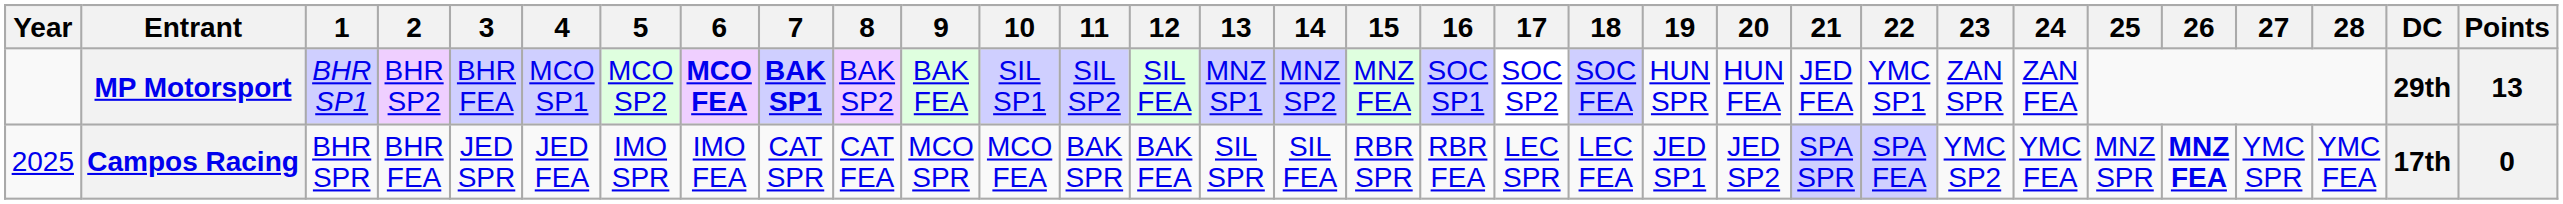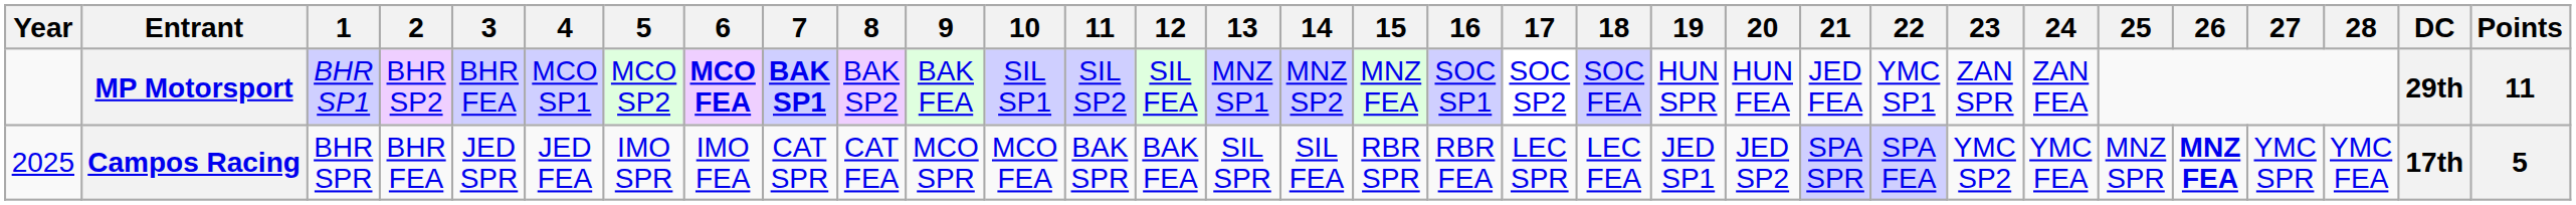 <table class="wikitable" style="text-align:center; font-size:85%">
 <tr>
 <th>Year</th>
 <th>Entrant</th>
 <th>1</th>
 <th>2</th>
 <th>3</th>
 <th>4</th>
 <th>5</th>
 <th>6</th>
 <th>7</th>
 <th>8</th>
 <th>9</th>
 <th>10</th>
 <th>11</th>
 <th>12</th>
 <th>13</th>
 <th>14</th>
 <th>15</th>
 <th>16</th>
 <th>17</th>
 <th>18</th>
 <th>19</th>
 <th>20</th>
 <th>21</th>
 <th>22</th>
 <th>23</th>
 <th>24</th>
 <th>25</th>
 <th>26</th>
 <th>27</th>
 <th>28</th>
 <th>DC</th>
 <th>Points</th>
 </tr>
 <tr>
 <td></td>
 <th nowrap><a href='#'>MP Motorsport</a></th>
 <td style="background:#CFCFFF;"><em><a href='#'>BHR<br>SP1</a></em><br></td>
 <td style="background:#EFCFFF;"><a href='#'>BHR<br>SP2</a><br></td>
 <td style="background:#CFCFFF;"><a href='#'>BHR<br>FEA</a><br></td>
 <td style="background:#CFCFFF;"><a href='#'>MCO<br>SP1</a><br></td>
 <td style="background:#DFFFDF;"><a href='#'>MCO<br>SP2</a><br></td>
 <td style="background:#EFCFFF;"><strong><a href='#'>MCO<br>FEA</a><br></strong></td>
 <td style="background:#CFCFFF;"><strong><a href='#'>BAK<br>SP1</a><br></strong></td>
 <td style="background:#EFCFFF;"><a href='#'>BAK<br>SP2</a><br></td>
 <td style="background:#DFFFDF;"><a href='#'>BAK<br>FEA</a><br></td>
 <td style="background:#CFCFFF;"><a href='#'>SIL<br>SP1</a><br></td>
 <td style="background:#CFCFFF;"><a href='#'>SIL<br>SP2</a><br></td>
 <td style="background:#DFFFDF;"><a href='#'>SIL<br>FEA</a><br></td>
 <td style="background:#CFCFFF;"><a href='#'>MNZ<br>SP1</a><br></td>
 <td style="background:#CFCFFF;"><a href='#'>MNZ<br>SP2</a><br></td>
 <td style="background:#DFFFDF;"><a href='#'>MNZ<br>FEA</a><br></td>
 <td style="background:#CFCFFF;"><a href='#'>SOC<br>SP1</a><br></td>
 <td style="background:#FFFFFF;"><a href='#'>SOC<br>SP2</a><br></td>
 <td style="background:#CFCFFF;"><a href='#'>SOC<br>FEA</a><br></td>
 <td style="background:#;"><a href='#'>HUN<br>SPR</a></td>
 <td style="background:#;"><a href='#'>HUN<br>FEA</a></td>
 <td style="background:#;"><a href='#'>JED<br>FEA</a></td>
 <td style="background:#;"><a href='#'>YMC<br>SP1</a></td>
 <td style="background:#;"><a href='#'>ZAN<br>SPR</a></td>
 <td style="background:#;"><a href='#'>ZAN<br>FEA</a></td>
 <td colspan=4></td>
 <th>29th</th>
-<th>13</th>
+<th>11</th>
 </tr>
 <tr>
 <td><a href='#'>2025</a></td>
 <th nowrap><a href='#'>Campos Racing</a></th>
 <td style="background:#;"><a href='#'>BHR<br>SPR</a></td>
 <td style="background:#;"><a href='#'>BHR<br>FEA</a></td>
 <td style="background:#;"><a href='#'>JED<br>SPR</a></td>
 <td style="background:#;"><a href='#'>JED<br>FEA</a></td>
 <td style="background:#;"><a href='#'>IMO<br>SPR</a></td>
 <td style="background:#;"><a href='#'>IMO<br>FEA</a></td>
 <td style="background:#;"><a href='#'>CAT<br>SPR</a></td>
 <td style="background:#;"><a href='#'>CAT<br>FEA</a></td>
 <td style="background:#;"><a href='#'>MCO<br>SPR</a></td>
 <td style="background:#;"><a href='#'>MCO<br>FEA</a></td>
 <td style="background:#;"><a href='#'>BAK<br>SPR</a></td>
 <td style="background:#;"><a href='#'>BAK<br>FEA</a></td>
 <td style="background:#;"><a href='#'>SIL<br>SPR</a></td>
 <td style="background:#;"><a href='#'>SIL<br>FEA</a></td>
 <td style="background:#;"><a href='#'>RBR<br>SPR</a></td>
 <td style="background:#;"><a href='#'>RBR<br>FEA</a></td>
 <td style="background:#;"><a href='#'>LEC<br>SPR</a></td>
 <td style="background:#;"><a href='#'>LEC<br>FEA</a></td>
 <td style="background:#;"><a href='#'>JED<br>SP1</a></td>
 <td style="background:#;"><a href='#'>JED<br>SP2</a></td>
 <td style="background:#CFCFFF;"><a href='#'>SPA<br>SPR</a><br></td>
 <td style="background:#CFCFFF;"><a href='#'>SPA<br>FEA</a><br></td>
 <td style="background:#;"><a href='#'>YMC<br>SP2</a></td>
 <td style="background:#;"><a href='#'>YMC<br>FEA</a></td>
 <td style="background:#;"><a href='#'>MNZ<br>SPR</a></td>
 <td style="background:#;"><strong><a href='#'>MNZ<br>FEA</a></strong></td>
 <td style="background:#;"><a href='#'>YMC<br>SPR</a></td>
 <td style="background:#;"><a href='#'>YMC<br>FEA</a></td>
 <th>17th</th>
-<th>0</th>
+<th>5</th>
 </tr>
 </table>
